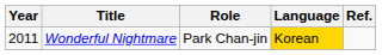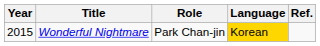 <table class="wikitable">
 <tr>
 <th>Year</th>
 <th>Title</th>
 <th>Role</th>
 <th>Language</th>
 <th>Ref.</th>
 </tr>
 <tr>
-<td>2011</td>
+<td>2015</td>
 <td><em><a href='#'>Wonderful Nightmare</a></em></td>
 <td>Park Chan-jin</td>
 <td style="background: gold;">Korean</td>
 <td></td>
 </tr>
 </table>
